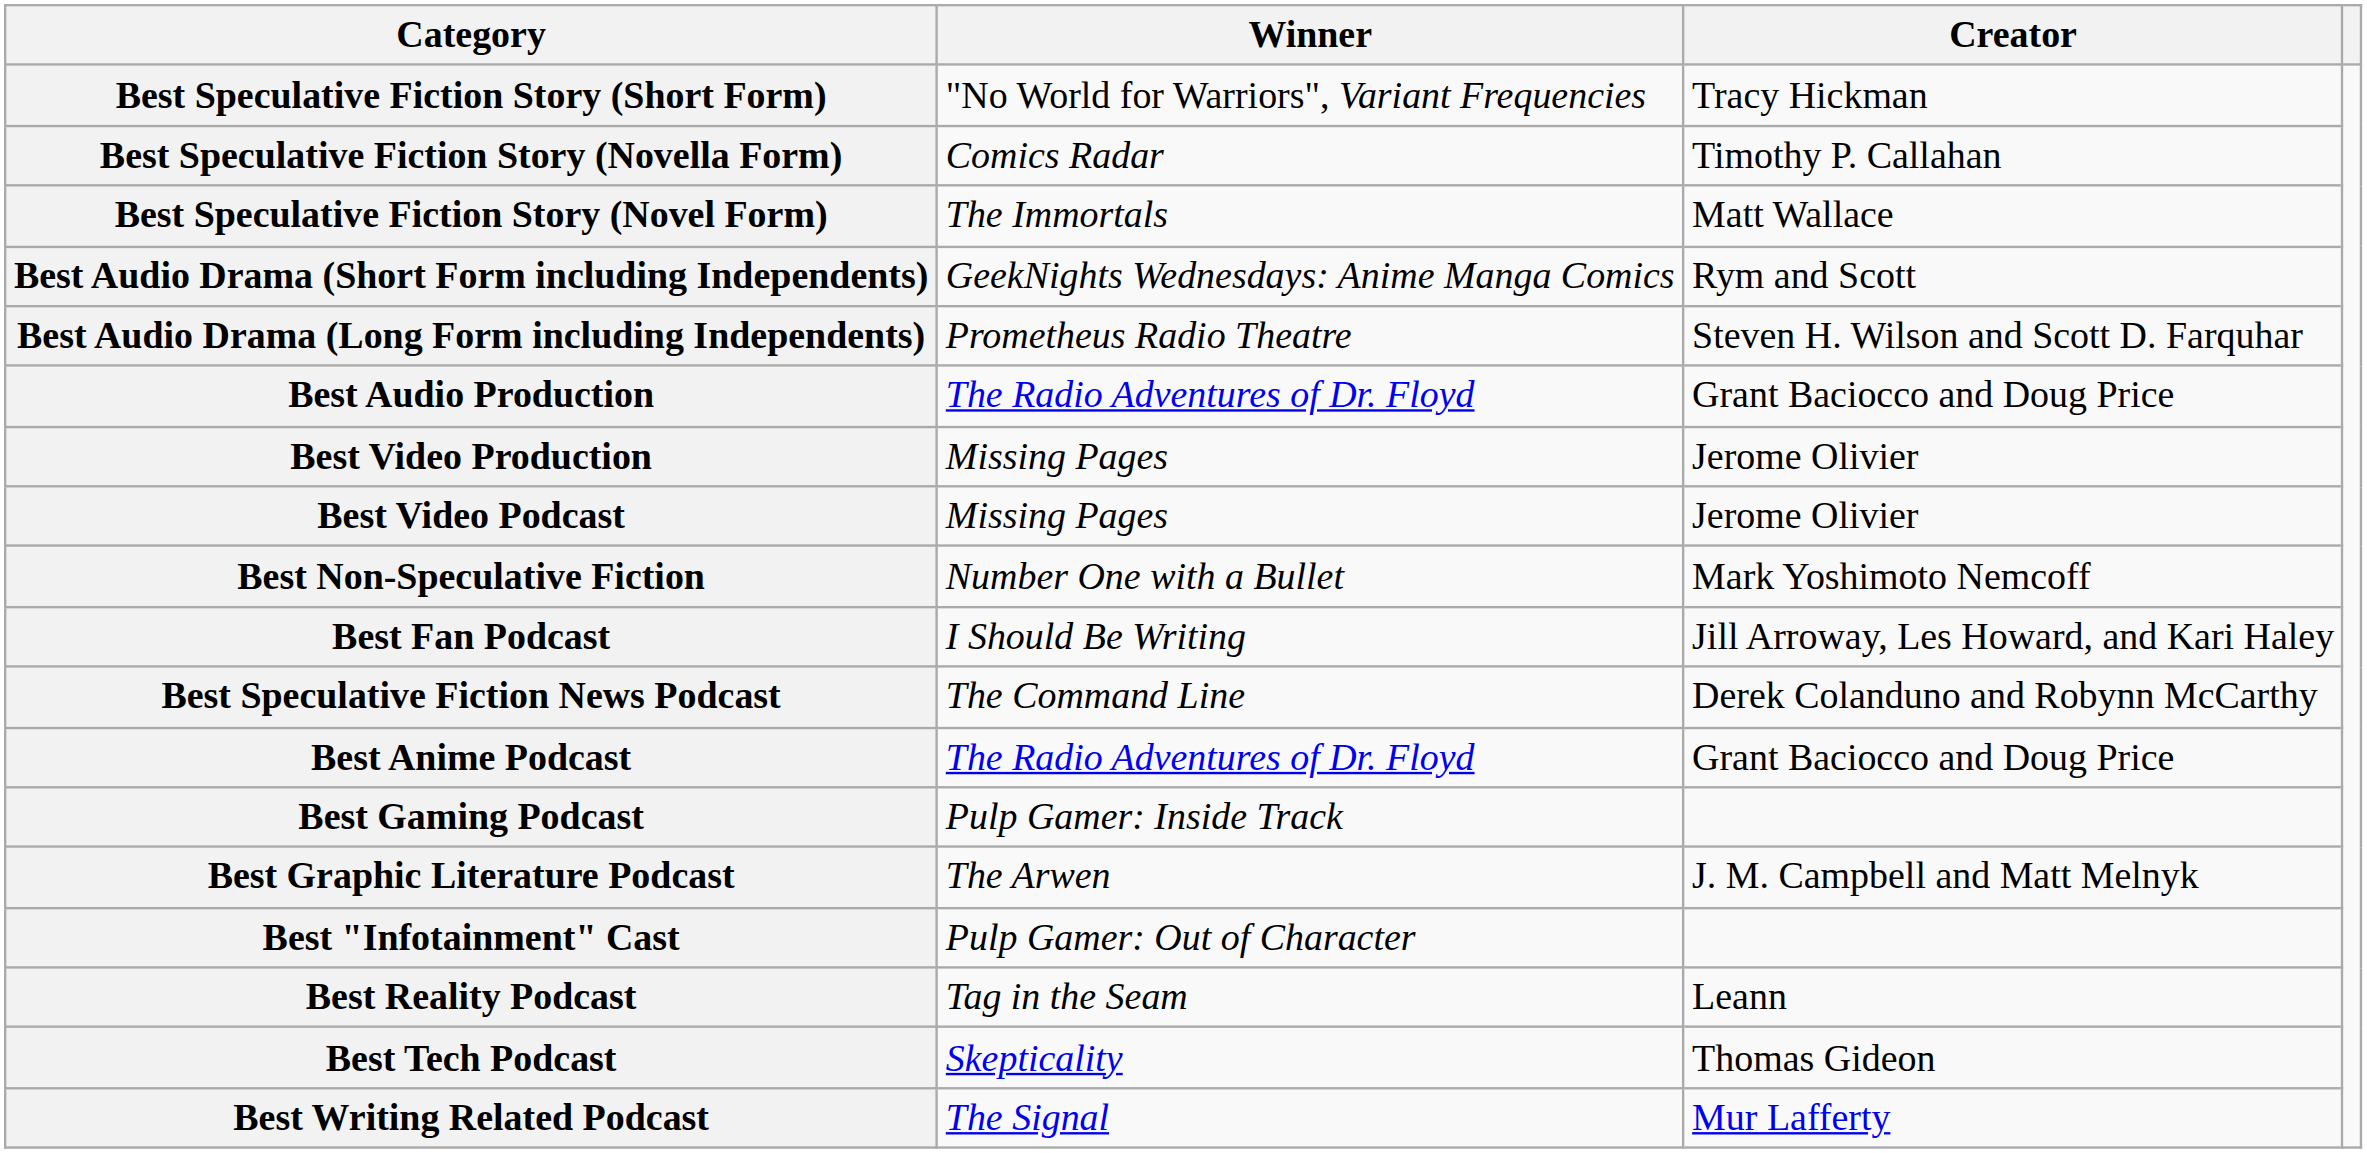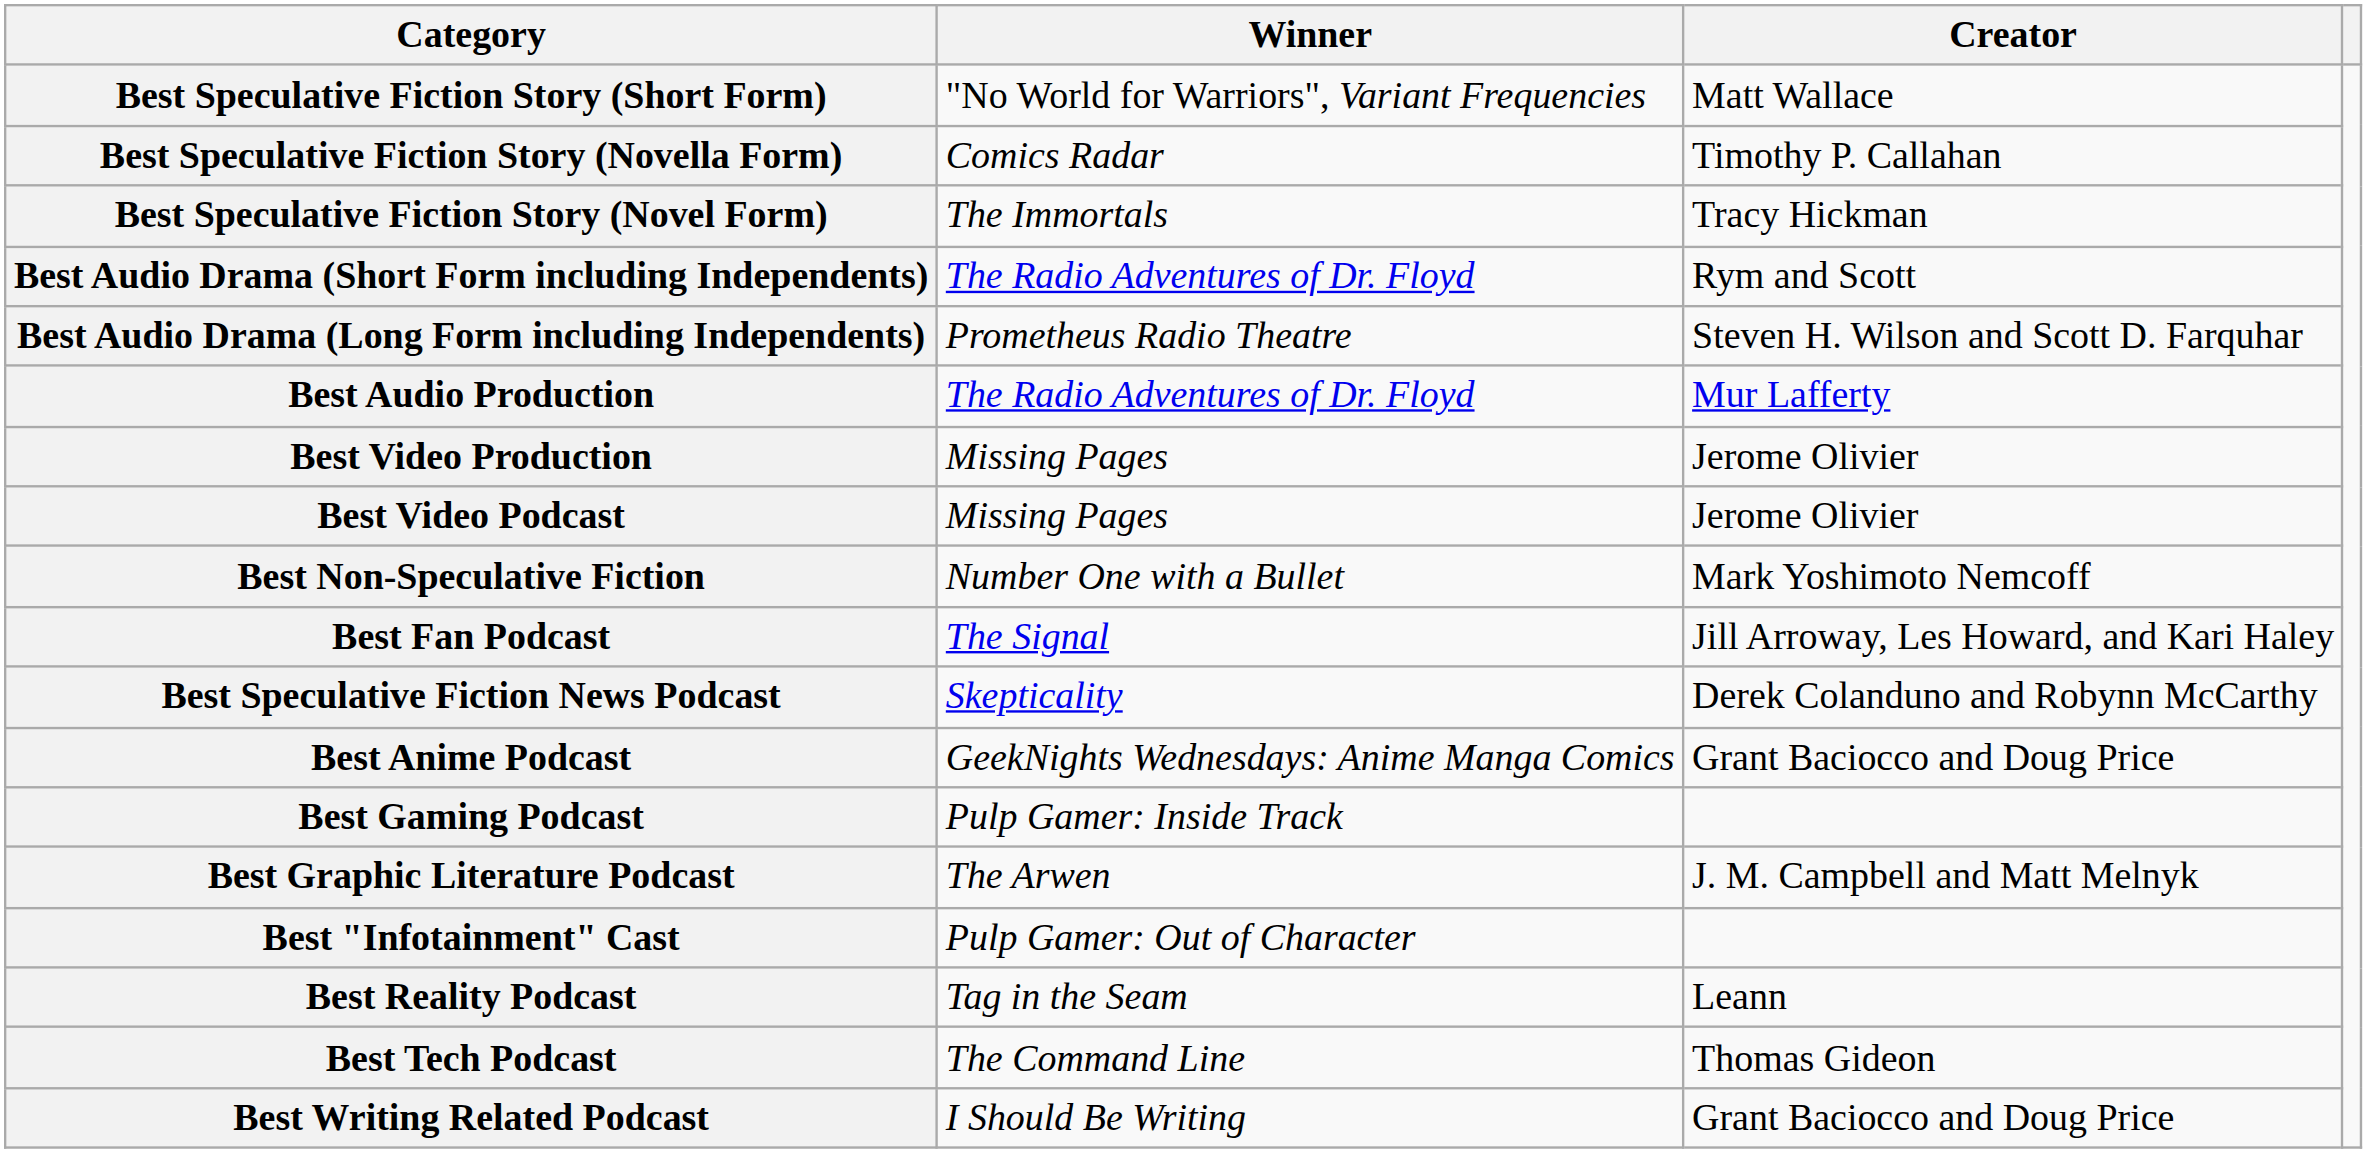 <table class="wikitable sortable">
 <tr>
 <th>Category</th>
 <th>Winner</th>
 <th>Creator</th>
 <th></th>
 </tr>
 <tr>
 <th>Best Speculative Fiction Story (Short Form)</th>
 <td>"No World for Warriors", <em>Variant Frequencies</em></td>
-<td>Tracy Hickman</td>
+<td>Matt Wallace</td>
 <td rowspan="18"></td>
 </tr>
 <tr>
 <th>Best Speculative Fiction Story (Novella Form)</th>
 <td><em>Comics Radar</em></td>
 <td>Timothy P. Callahan</td>
 </tr>
 <tr>
 <th>Best Speculative Fiction Story (Novel Form)</th>
 <td><em>The Immortals</em></td>
-<td>Matt Wallace</td>
+<td>Tracy Hickman</td>
 </tr>
 <tr>
 <th>Best Audio Drama (Short Form including Independents)</th>
-<td><em>GeekNights Wednesdays: Anime Manga Comics</em></td>
+<td><em><a href='#'>The Radio Adventures of Dr. Floyd</a></em></td>
 <td>Rym and Scott</td>
 </tr>
 <tr>
 <th>Best Audio Drama (Long Form including Independents)</th>
 <td><em>Prometheus Radio Theatre</em></td>
 <td>Steven H. Wilson and Scott D. Farquhar</td>
 </tr>
 <tr>
 <th>Best Audio Production</th>
 <td><em><a href='#'>The Radio Adventures of Dr. Floyd</a></em></td>
-<td>Grant Baciocco and Doug Price</td>
+<td><a href='#'>Mur Lafferty</a></td>
 </tr>
 <tr>
 <th>Best Video Production</th>
 <td><em>Missing Pages</em></td>
 <td>Jerome Olivier</td>
 </tr>
 <tr>
 <th>Best Video Podcast</th>
 <td><em>Missing Pages</em></td>
 <td>Jerome Olivier</td>
 </tr>
 <tr>
 <th>Best Non-Speculative Fiction</th>
 <td><em>Number One with a Bullet</em></td>
 <td>Mark Yoshimoto Nemcoff</td>
 </tr>
 <tr>
 <th>Best Fan Podcast</th>
-<td><em>I Should Be Writing</em></td>
+<td><a href='#'><em>The Signal</em></a></td>
 <td>Jill Arroway, Les Howard, and Kari Haley</td>
 </tr>
 <tr>
 <th>Best Speculative Fiction News Podcast</th>
-<td><em>The Command Line</em></td>
+<td><em><a href='#'>Skepticality</a></em></td>
 <td>Derek Colanduno and Robynn McCarthy</td>
 </tr>
 <tr>
 <th>Best Anime Podcast</th>
-<td><em><a href='#'>The Radio Adventures of Dr. Floyd</a></em></td>
+<td><em>GeekNights Wednesdays: Anime Manga Comics</em></td>
 <td>Grant Baciocco and Doug Price</td>
 </tr>
 <tr>
 <th>Best Gaming Podcast</th>
 <td><em>Pulp Gamer: Inside Track</em></td>
 <td></td>
 </tr>
 <tr>
 <th>Best Graphic Literature Podcast</th>
 <td><em>The Arwen</em></td>
 <td>J. M. Campbell and Matt Melnyk</td>
 </tr>
 <tr>
 <th>Best "Infotainment" Cast</th>
 <td><em>Pulp Gamer: Out of Character</em></td>
 <td></td>
 </tr>
 <tr>
 <th>Best Reality Podcast</th>
 <td><em>Tag in the Seam</em></td>
 <td>Leann</td>
 </tr>
 <tr>
 <th>Best Tech Podcast</th>
-<td><em><a href='#'>Skepticality</a></em></td>
+<td><em>The Command Line</em></td>
 <td>Thomas Gideon</td>
 </tr>
 <tr>
 <th>Best Writing Related Podcast</th>
-<td><a href='#'><em>The Signal</em></a></td>
-<td><a href='#'>Mur Lafferty</a></td>
+<td><em>I Should Be Writing</em></td>
+<td>Grant Baciocco and Doug Price</td>
 </tr>
 </table>
